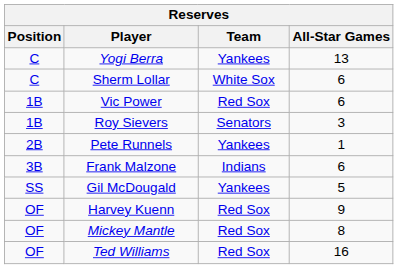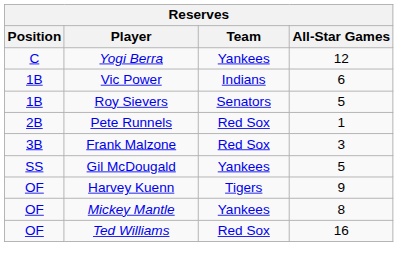 <table class="wikitable" style="font-size: 100%; text-align:right;">
 <tr>
 <th colspan="4">Reserves</th>
 </tr>
 <tr>
 <th>Position</th>
 <th width="150">Player</th>
 <th width="100">Team</th>
 <th>All-Star Games</th>
 </tr>
 <tr>
 <td align="center"><a href='#'>C</a></td>
 <td align="center"><em><a href='#'>Yogi Berra</a></em></td>
 <td align="center"><a href='#'>Yankees</a></td>
-<td align="center">13</td>
-</tr>
-<tr>
-<td align="center"><a href='#'>C</a></td>
-<td align="center"><a href='#'>Sherm Lollar</a></td>
-<td align="center"><a href='#'>White Sox</a></td>
-<td align="center">6</td>
+<td align="center">12</td>
 </tr>
 <tr>
 <td align="center"><a href='#'>1B</a></td>
 <td align="center"><a href='#'>Vic Power</a></td>
-<td align="center"><a href='#'>Red Sox</a></td>
+<td align="center"><a href='#'>Indians</a></td>
 <td align="center">6</td>
 </tr>
 <tr>
 <td align="center"><a href='#'>1B</a></td>
 <td align="center"><a href='#'>Roy Sievers</a></td>
 <td align="center"><a href='#'>Senators</a></td>
-<td align="center">3</td>
+<td align="center">5</td>
 </tr>
 <tr>
 <td align="center"><a href='#'>2B</a></td>
 <td align="center"><a href='#'>Pete Runnels</a></td>
-<td align="center"><a href='#'>Yankees</a></td>
+<td align="center"><a href='#'>Red Sox</a></td>
 <td align="center">1</td>
 </tr>
 <tr>
 <td align="center"><a href='#'>3B</a></td>
 <td align="center"><a href='#'>Frank Malzone</a></td>
-<td align="center"><a href='#'>Indians</a></td>
-<td align="center">6</td>
+<td align="center"><a href='#'>Red Sox</a></td>
+<td align="center">3</td>
 </tr>
 <tr>
 <td align="center"><a href='#'>SS</a></td>
 <td align="center"><a href='#'>Gil McDougald</a></td>
 <td align="center"><a href='#'>Yankees</a></td>
 <td align="center">5</td>
 </tr>
 <tr>
 <td align="center"><a href='#'>OF</a></td>
 <td align="center"><a href='#'>Harvey Kuenn</a></td>
-<td align="center"><a href='#'>Red Sox</a></td>
+<td align="center"><a href='#'>Tigers</a></td>
 <td align="center">9</td>
 </tr>
 <tr>
 <td align="center"><a href='#'>OF</a></td>
 <td align="center"><em><a href='#'>Mickey Mantle</a></em></td>
-<td align="center"><a href='#'>Red Sox</a></td>
+<td align="center"><a href='#'>Yankees</a></td>
 <td align="center">8</td>
 </tr>
 <tr>
 <td align="center"><a href='#'>OF</a></td>
 <td align="center"><em><a href='#'>Ted Williams</a></em></td>
 <td align="center"><a href='#'>Red Sox</a></td>
 <td align="center">16</td>
 </tr>
 </table>
